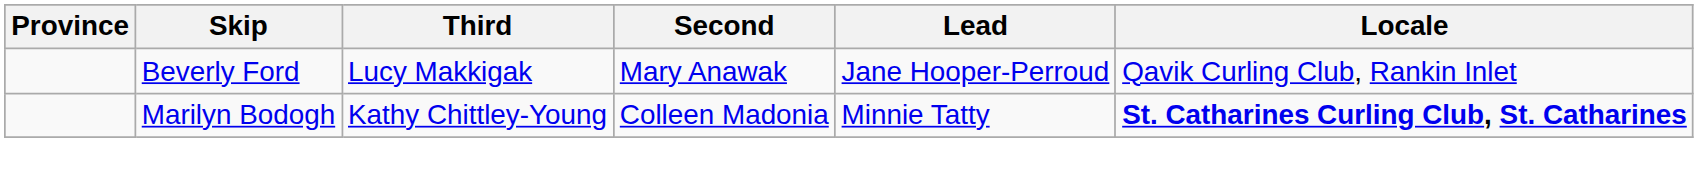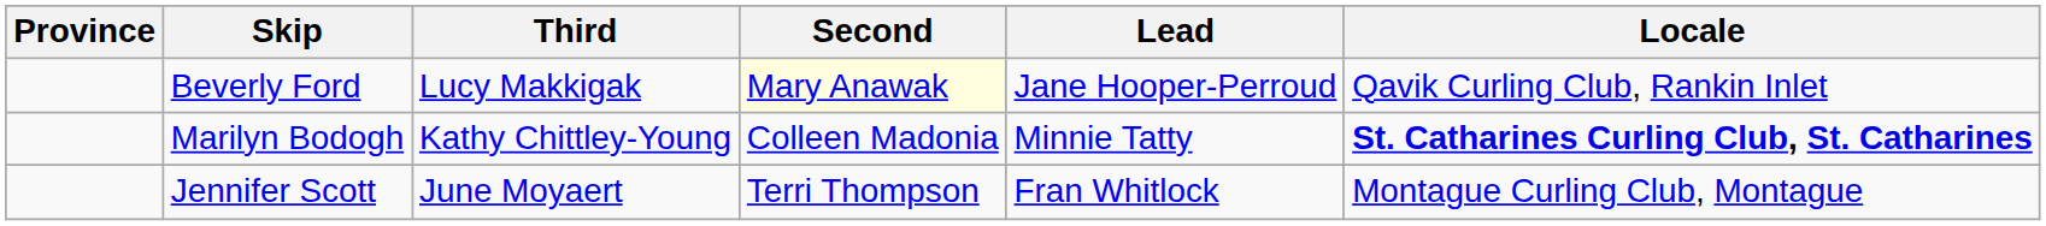 <table class="wikitable">
 <tr>
 <th>Province</th>
 <th>Skip</th>
 <th>Third</th>
 <th>Second</th>
 <th>Lead</th>
 <th>Locale</th>
 </tr>
 <tr>
 <td></td>
 <td><a href='#'>Beverly Ford</a></td>
 <td><a href='#'>Lucy Makkigak</a></td>
-<td><a href='#'>Mary Anawak</a></td>
+<td style="background: lightyellow;"><a href='#'>Mary Anawak</a></td>
 <td><a href='#'>Jane Hooper-Perroud</a></td>
 <td><a href='#'>Qavik Curling Club</a>, <a href='#'>Rankin Inlet</a></td>
 </tr>
 <tr>
 <td></td>
 <td><a href='#'>Marilyn Bodogh</a></td>
 <td><a href='#'>Kathy Chittley-Young</a></td>
 <td><a href='#'>Colleen Madonia</a></td>
 <td><a href='#'>Minnie Tatty</a></td>
 <td><strong><a href='#'>St. Catharines Curling Club</a>, <a href='#'>St. Catharines</a></strong></td>
 </tr>
+<tr>
+<td></td>
+<td><a href='#'>Jennifer Scott</a></td>
+<td><a href='#'>June Moyaert</a></td>
+<td><a href='#'>Terri Thompson</a></td>
+<td><a href='#'>Fran Whitlock</a></td>
+<td><a href='#'>Montague Curling Club</a>, <a href='#'>Montague</a></td>
+</tr>
 </table>
